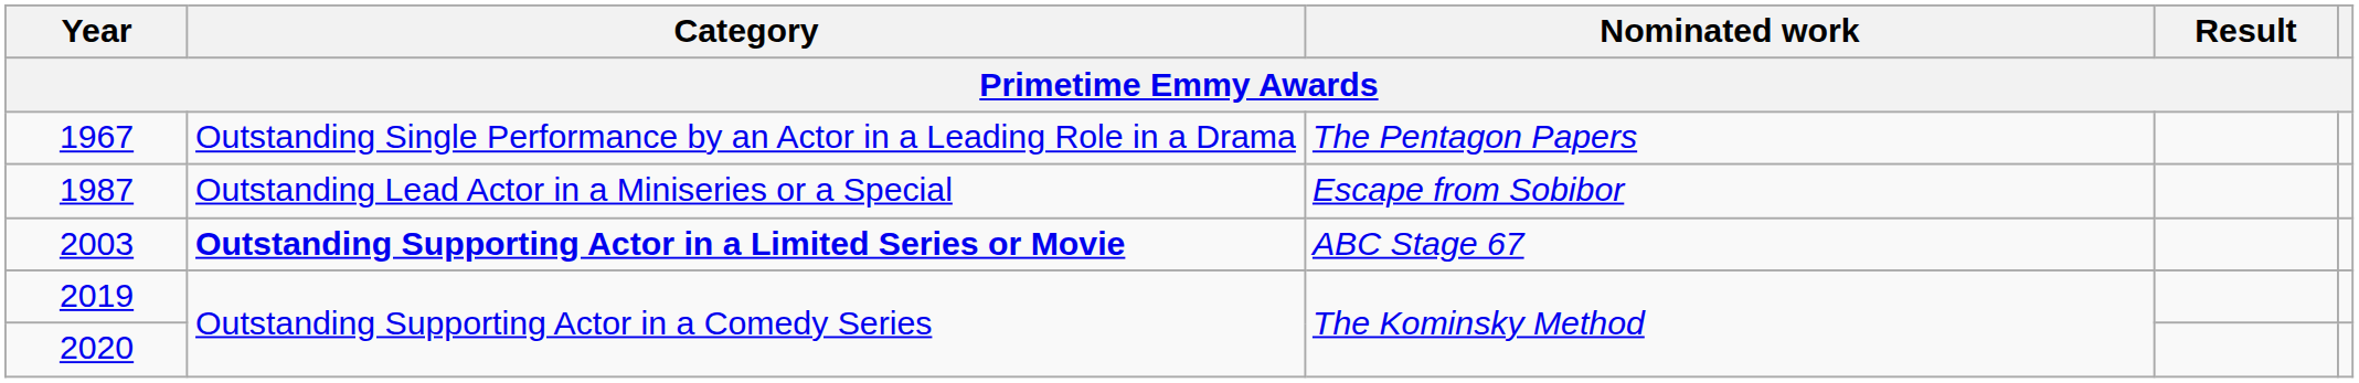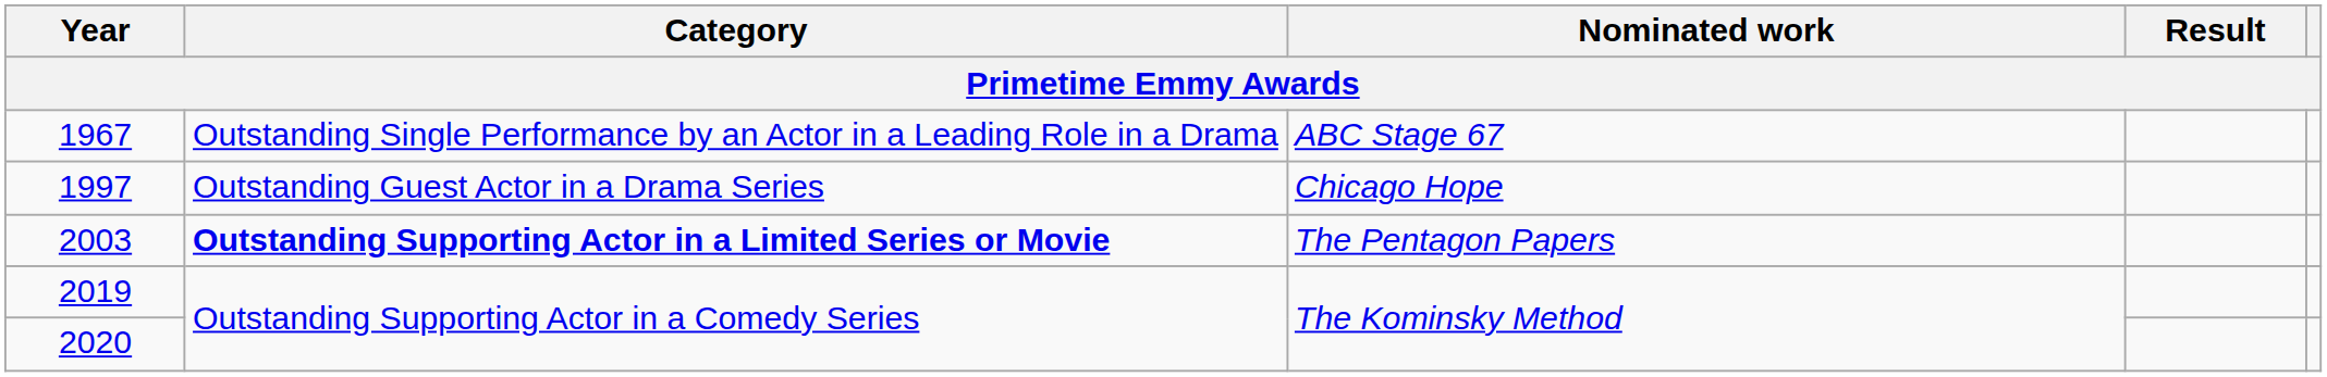 <table class=wikitable>
 <tr>
 <th scope="col" style="width:5em;">Year</th>
 <th scope="col" style="width:33em;">Category</th>
 <th scope="col" style="width:25em;">Nominated work</th>
 <th scope="col" style="width:5em;">Result</th>
 <th></th>
 </tr>
 <tr>
 <th colspan=5><a href='#'>Primetime Emmy Awards</a></th>
 </tr>
 <tr>
 <td style="text-align:center;"><a href='#'>1967</a></td>
 <td><a href='#'>Outstanding Single Performance by an Actor in a Leading Role in a Drama</a></td>
-<td><em><a href='#'>The Pentagon Papers</a></em></td>
+<td><em><a href='#'>ABC Stage 67</a></em></td>
 <td></td>
 <td></td>
 </tr>
 <tr>
-<td style="text-align:center;"><a href='#'>1987</a></td>
-<td><a href='#'>Outstanding Lead Actor in a Miniseries or a Special</a></td>
-<td><em><a href='#'>Escape from Sobibor</a></em></td>
+<td style="text-align:center;"><a href='#'>1997</a></td>
+<td><a href='#'>Outstanding Guest Actor in a Drama Series</a></td>
+<td><em><a href='#'>Chicago Hope</a></em></td>
 <td></td>
 <td></td>
 </tr>
 <tr>
 <td style="text-align:center;"><a href='#'>2003</a></td>
 <td><strong><a href='#'>Outstanding Supporting Actor in a Limited Series or Movie</a></strong></td>
-<td><em><a href='#'>ABC Stage 67</a></em></td>
+<td><em><a href='#'>The Pentagon Papers</a></em></td>
 <td></td>
 <td></td>
 </tr>
 <tr>
 <td style="text-align:center;"><a href='#'>2019</a></td>
 <td rowspan=2><a href='#'>Outstanding Supporting Actor in a Comedy Series</a></td>
 <td rowspan=2><em><a href='#'>The Kominsky Method</a></em></td>
 <td></td>
 <td></td>
 </tr>
 <tr>
 <td style="text-align:center;"><a href='#'>2020</a></td>
 <td></td>
 <td></td>
 </tr>
 </table>
